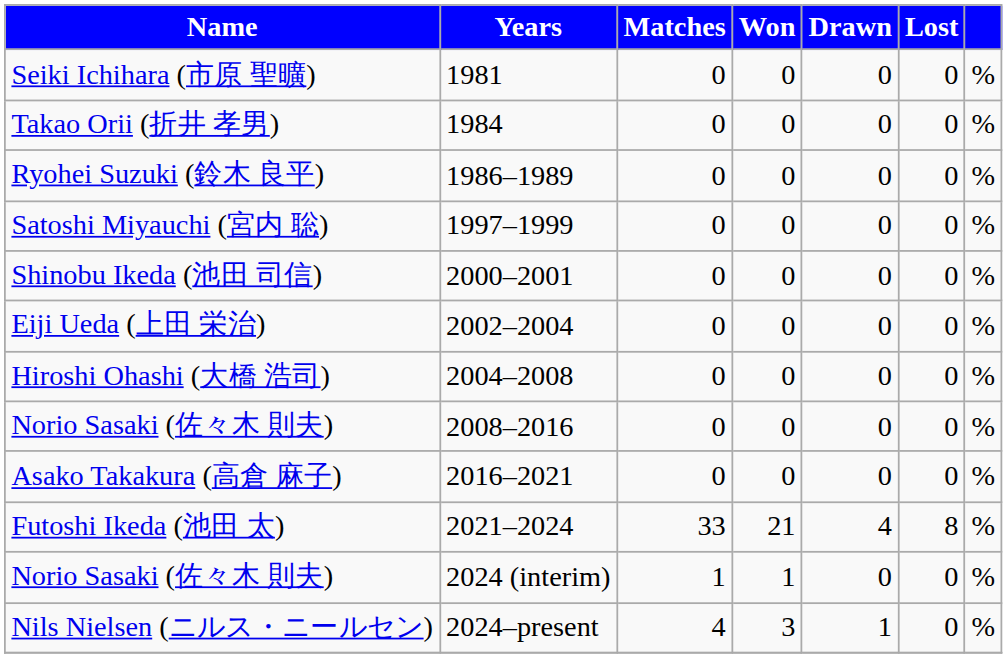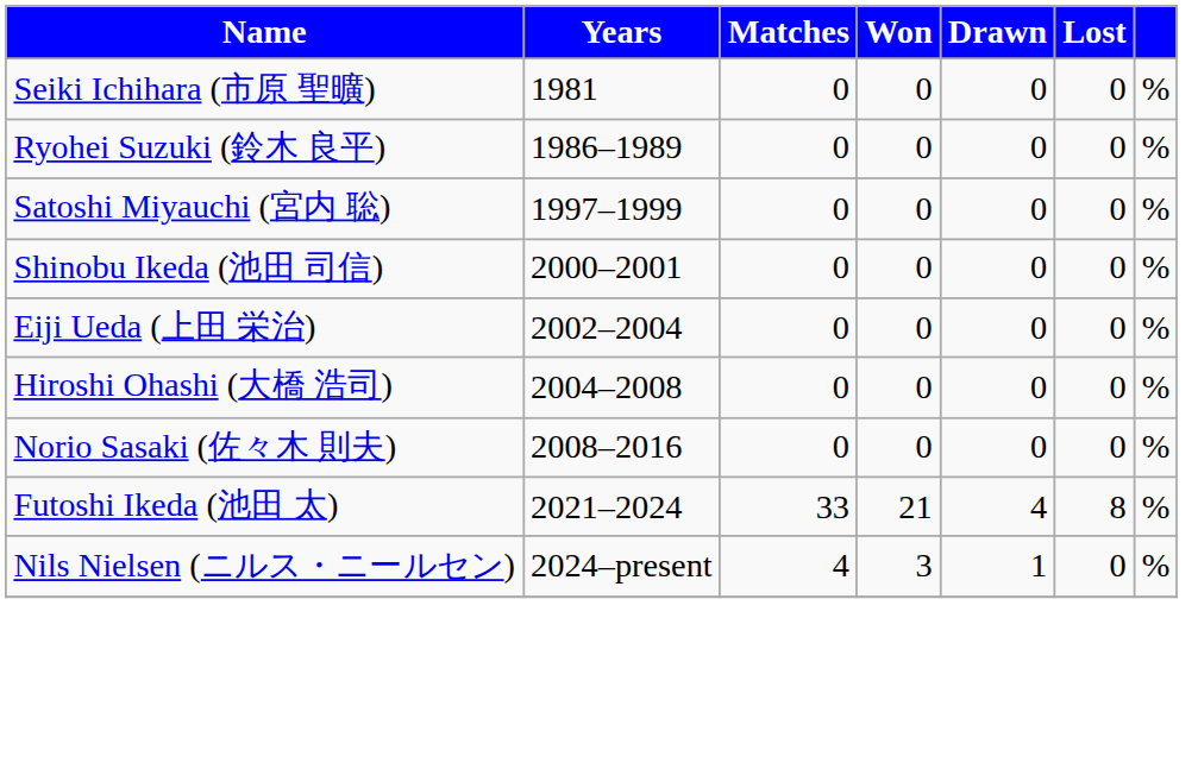 <table class="wikitable" style="text-align: right;">
 <tr>
 <th style="background:#0000FF;color:white">Name</th>
 <th style="background:#0000FF;color:white">Years</th>
 <th style="background:#0000FF;color:white">Matches</th>
 <th style="background:#0000FF;color:white">Won</th>
 <th style="background:#0000FF;color:white">Drawn</th>
 <th style="background:#0000FF;color:white">Lost</th>
 <th style="background:#0000FF;color:white"></th>
 </tr>
 <tr>
 <td style="text-align: left;"> <a href='#'>Seiki Ichihara</a> (<a href='#'>市原 聖曠</a>)</td>
 <td style="text-align: left;">1981</td>
-<td>0</td>
-<td>0</td>
-<td>0</td>
-<td>0</td>
-<td>%</td>
-</tr>
-<tr>
-<td style="text-align: left;"> <a href='#'>Takao Orii</a> (<a href='#'>折井 孝男</a>)</td>
-<td style="text-align: left;">1984</td>
 <td>0</td>
 <td>0</td>
 <td>0</td>
 <td>0</td>
 <td>%</td>
 </tr>
 <tr>
 <td style="text-align: left;"> <a href='#'>Ryohei Suzuki</a> (<a href='#'>鈴木 良平</a>)</td>
 <td style="text-align: left;">1986–1989</td>
 <td>0</td>
 <td>0</td>
 <td>0</td>
 <td>0</td>
 <td>%</td>
 </tr>
 <tr>
 <td style="text-align: left;"> <a href='#'>Satoshi Miyauchi</a> (<a href='#'>宮内 聡</a>)</td>
 <td style="text-align: left;">1997–1999</td>
 <td>0</td>
 <td>0</td>
 <td>0</td>
 <td>0</td>
 <td>%</td>
 </tr>
 <tr>
 <td style="text-align: left;"> <a href='#'>Shinobu Ikeda</a> (<a href='#'>池田 司信</a>)</td>
 <td style="text-align: left;">2000–2001</td>
 <td>0</td>
 <td>0</td>
 <td>0</td>
 <td>0</td>
 <td>%</td>
 </tr>
 <tr>
 <td style="text-align: left;"> <a href='#'>Eiji Ueda</a> (<a href='#'>上田 栄治</a>)</td>
 <td style="text-align: left;">2002–2004</td>
 <td>0</td>
 <td>0</td>
 <td>0</td>
 <td>0</td>
 <td>%</td>
 </tr>
 <tr>
 <td style="text-align: left;"> <a href='#'>Hiroshi Ohashi</a> (<a href='#'>大橋 浩司</a>)</td>
 <td style="text-align: left;">2004–2008</td>
 <td>0</td>
 <td>0</td>
 <td>0</td>
 <td>0</td>
 <td>%</td>
 </tr>
 <tr>
 <td style="text-align: left;"> <a href='#'>Norio Sasaki</a> (<a href='#'>佐々木 則夫</a>)</td>
 <td style="text-align: left;">2008–2016</td>
 <td>0</td>
 <td>0</td>
 <td>0</td>
 <td>0</td>
 <td>%</td>
 </tr>
 <tr>
-<td style="text-align: left;"> <a href='#'>Asako Takakura</a> (<a href='#'>高倉 麻子</a>)</td>
-<td style="text-align: left;">2016–2021</td>
-<td>0</td>
-<td>0</td>
-<td>0</td>
-<td>0</td>
-<td>%</td>
-</tr>
-<tr>
 <td style="text-align: left;"> <a href='#'>Futoshi Ikeda</a> (<a href='#'>池田 太</a>)</td>
 <td style="text-align: left;">2021–2024</td>
 <td>33</td>
 <td>21</td>
 <td>4</td>
 <td>8</td>
-<td>%</td>
-</tr>
-<tr>
-<td style="text-align: left;"> <a href='#'>Norio Sasaki</a> (<a href='#'>佐々木 則夫</a>)</td>
-<td style="text-align: left;">2024 (interim)</td>
-<td>1</td>
-<td>1</td>
-<td>0</td>
-<td>0</td>
 <td>%</td>
 </tr>
 <tr>
 <td style="text-align: left;"> <a href='#'>Nils Nielsen</a> (<a href='#'>ニルス・ニールセン</a>)</td>
 <td style="text-align: left;">2024–present</td>
 <td>4</td>
 <td>3</td>
 <td>1</td>
 <td>0</td>
 <td>%</td>
 </tr>
 <tr>
 </tr>
 </table>
